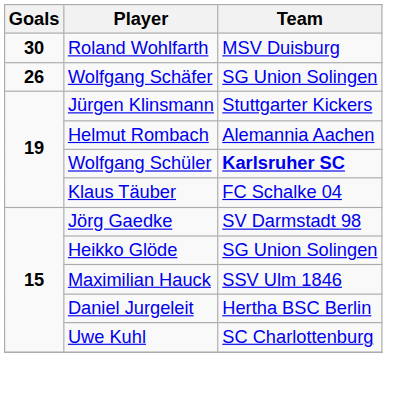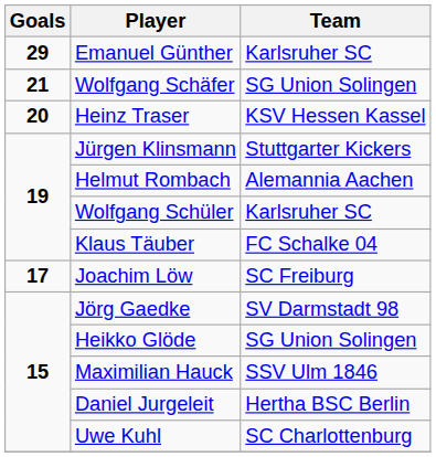 <table class="wikitable">
 <tr>
 <th>Goals</th>
 <th>Player</th>
 <th>Team</th>
 </tr>
 <tr>
-<td rowspan="1" align=center><strong>30</strong></td>
-<td> <a href='#'>Roland Wohlfarth</a></td>
-<td><a href='#'>MSV Duisburg</a></td>
+<td rowspan="1" align=center><strong>29</strong></td>
+<td> <a href='#'>Emanuel Günther</a></td>
+<td><a href='#'>Karlsruher SC</a></td>
 </tr>
 <tr>
-<td rowspan="1" align=center><strong>26</strong></td>
+<td rowspan="1" align=center><strong>21</strong></td>
 <td> <a href='#'>Wolfgang Schäfer</a></td>
 <td><a href='#'>SG Union Solingen</a></td>
+</tr>
+<tr>
+<td rowspan="1" align=center><strong>20</strong></td>
+<td> <a href='#'>Heinz Traser</a></td>
+<td><a href='#'>KSV Hessen Kassel</a></td>
 </tr>
 <tr>
 <td rowspan="4" align=center><strong>19</strong></td>
 <td> <a href='#'>Jürgen Klinsmann</a></td>
 <td><a href='#'>Stuttgarter Kickers</a></td>
 </tr>
 <tr>
 <td> <a href='#'>Helmut Rombach</a></td>
 <td><a href='#'>Alemannia Aachen</a></td>
 </tr>
 <tr>
 <td> <a href='#'>Wolfgang Schüler</a></td>
-<td><strong><a href='#'>Karlsruher SC</a></strong></td>
+<td><a href='#'>Karlsruher SC</a></td>
 </tr>
 <tr>
 <td> <a href='#'>Klaus Täuber</a></td>
 <td><a href='#'>FC Schalke 04</a></td>
+</tr>
+<tr>
+<td rowspan="1" align=center><strong>17</strong></td>
+<td> <a href='#'>Joachim Löw</a></td>
+<td><a href='#'>SC Freiburg</a></td>
 </tr>
 <tr>
 <td rowspan="5" align=center><strong>15</strong></td>
 <td> <a href='#'>Jörg Gaedke</a></td>
 <td><a href='#'>SV Darmstadt 98</a></td>
 </tr>
 <tr>
 <td> <a href='#'>Heikko Glöde</a></td>
 <td><a href='#'>SG Union Solingen</a></td>
 </tr>
 <tr>
 <td> <a href='#'>Maximilian Hauck</a></td>
 <td><a href='#'>SSV Ulm 1846</a></td>
 </tr>
 <tr>
 <td> <a href='#'>Daniel Jurgeleit</a></td>
 <td><a href='#'>Hertha BSC Berlin</a></td>
 </tr>
 <tr>
 <td> <a href='#'>Uwe Kuhl</a></td>
 <td><a href='#'>SC Charlottenburg</a></td>
 </tr>
 <tr>
 </tr>
 </table>
